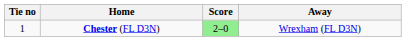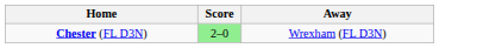 <table class="wikitable" style="text-align:center">
 <tr>
-<th width=50>Tie no</th>
 <th width=250>Home</th>
 <th width=50>Score</th>
 <th width=250>Away</th>
 </tr>
 <tr>
-<td>1</td>
 <td><strong><a href='#'>Chester</a></strong> (<a href='#'>FL D3N</a>)</td>
 <td style="background: lightgreen;">2–0</td>
 <td><a href='#'>Wrexham</a> (<a href='#'>FL D3N</a>)</td>
 </tr>
 </table>
